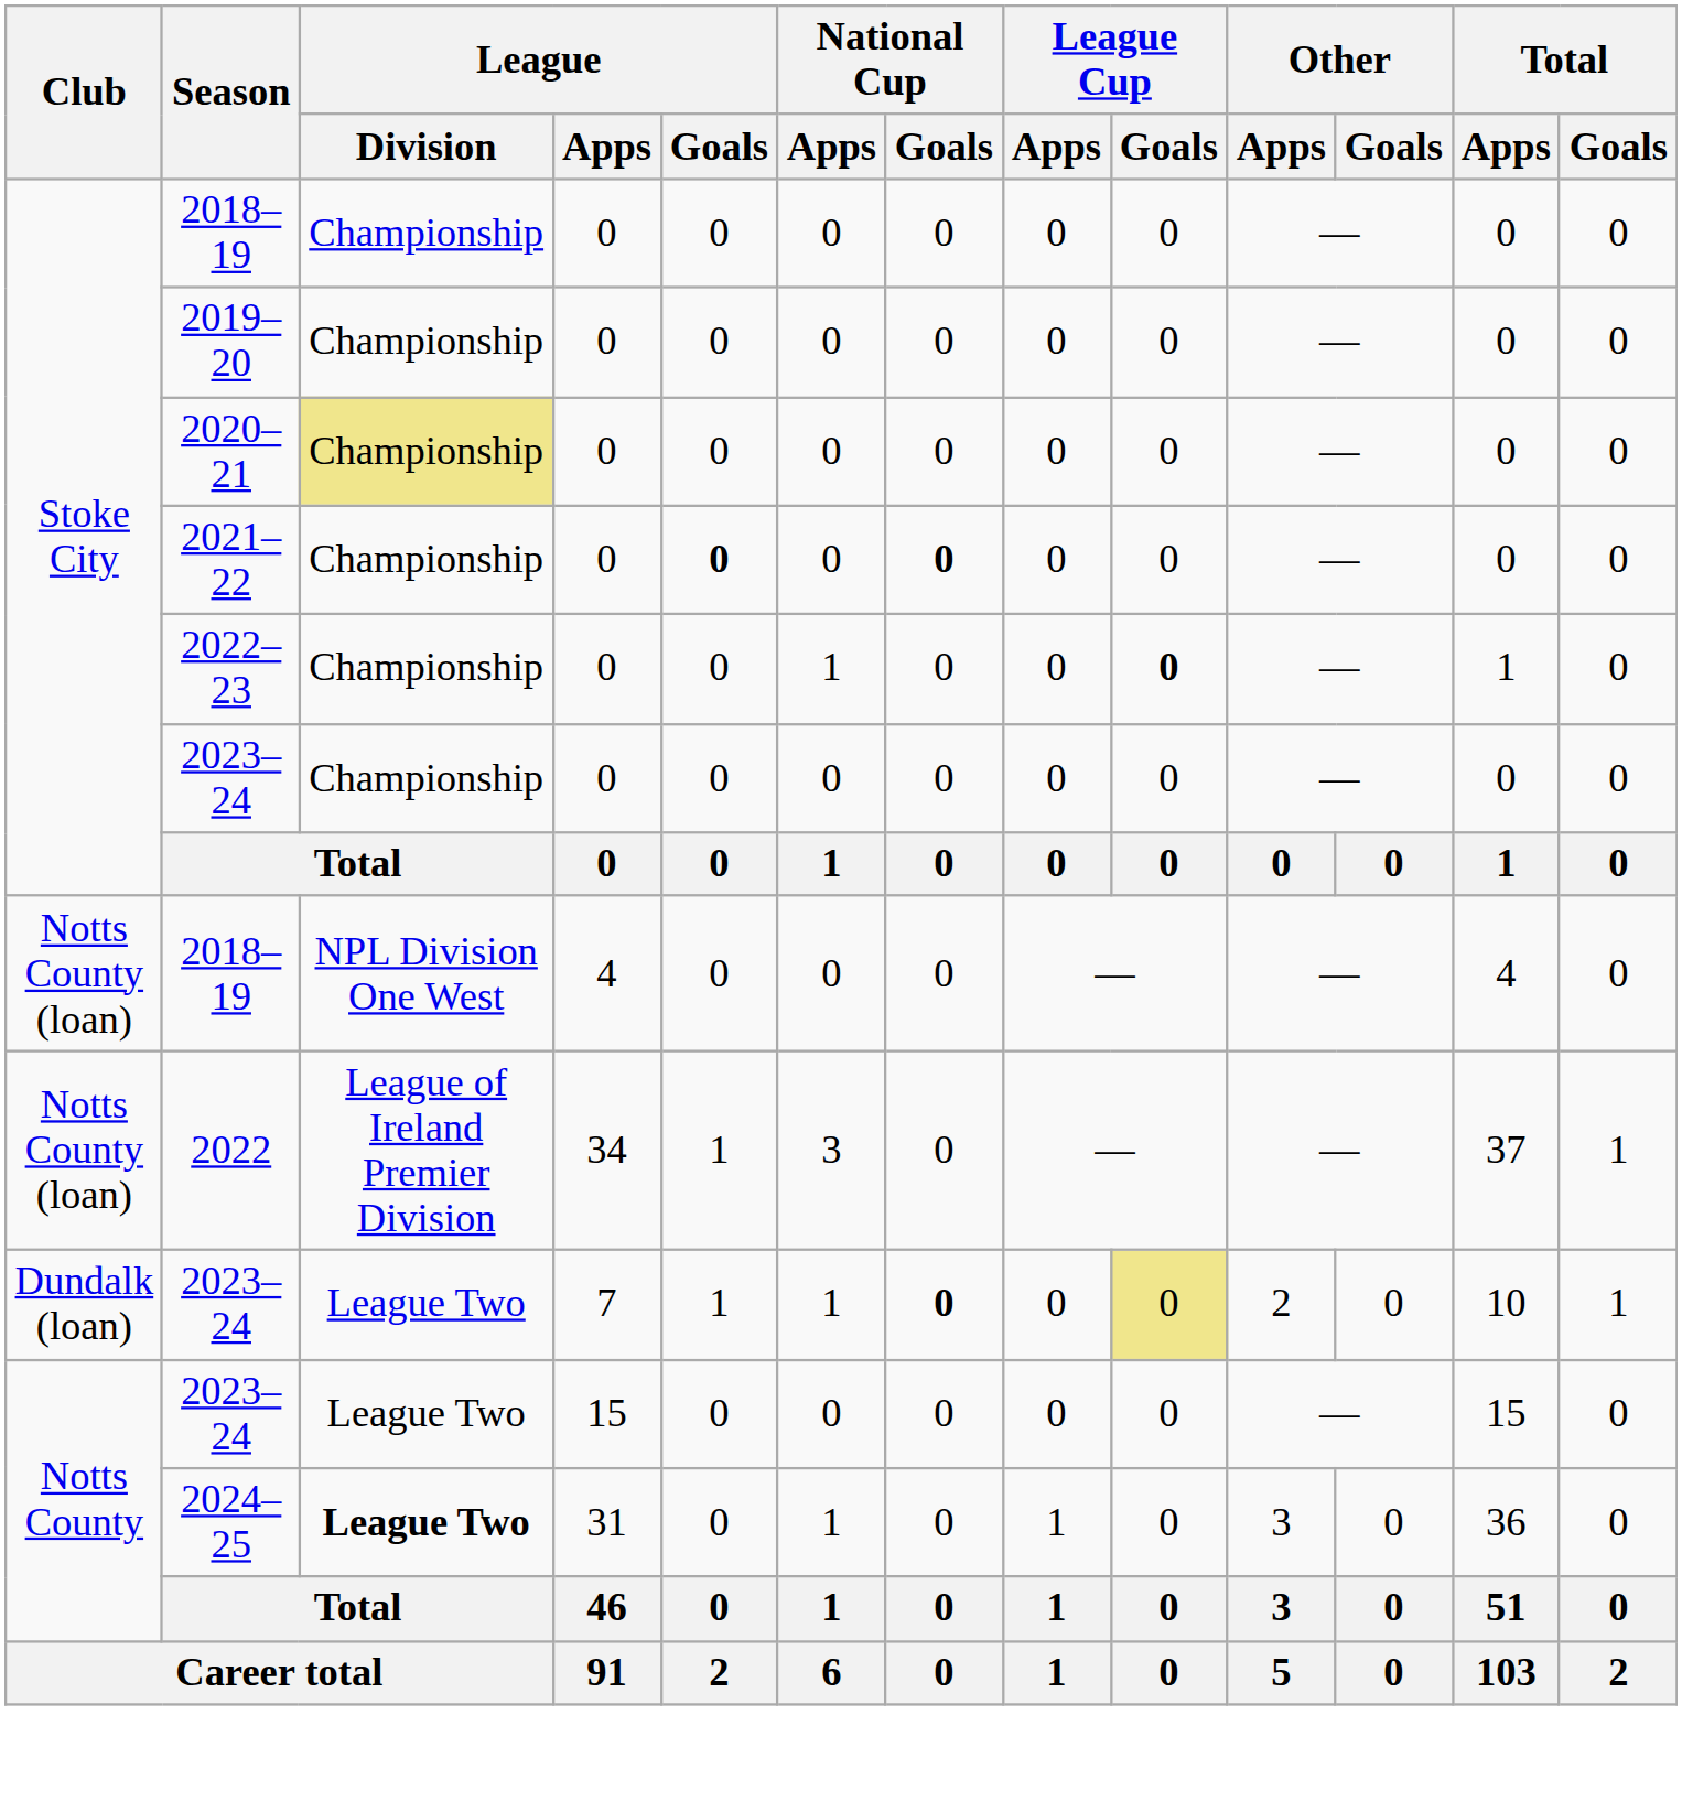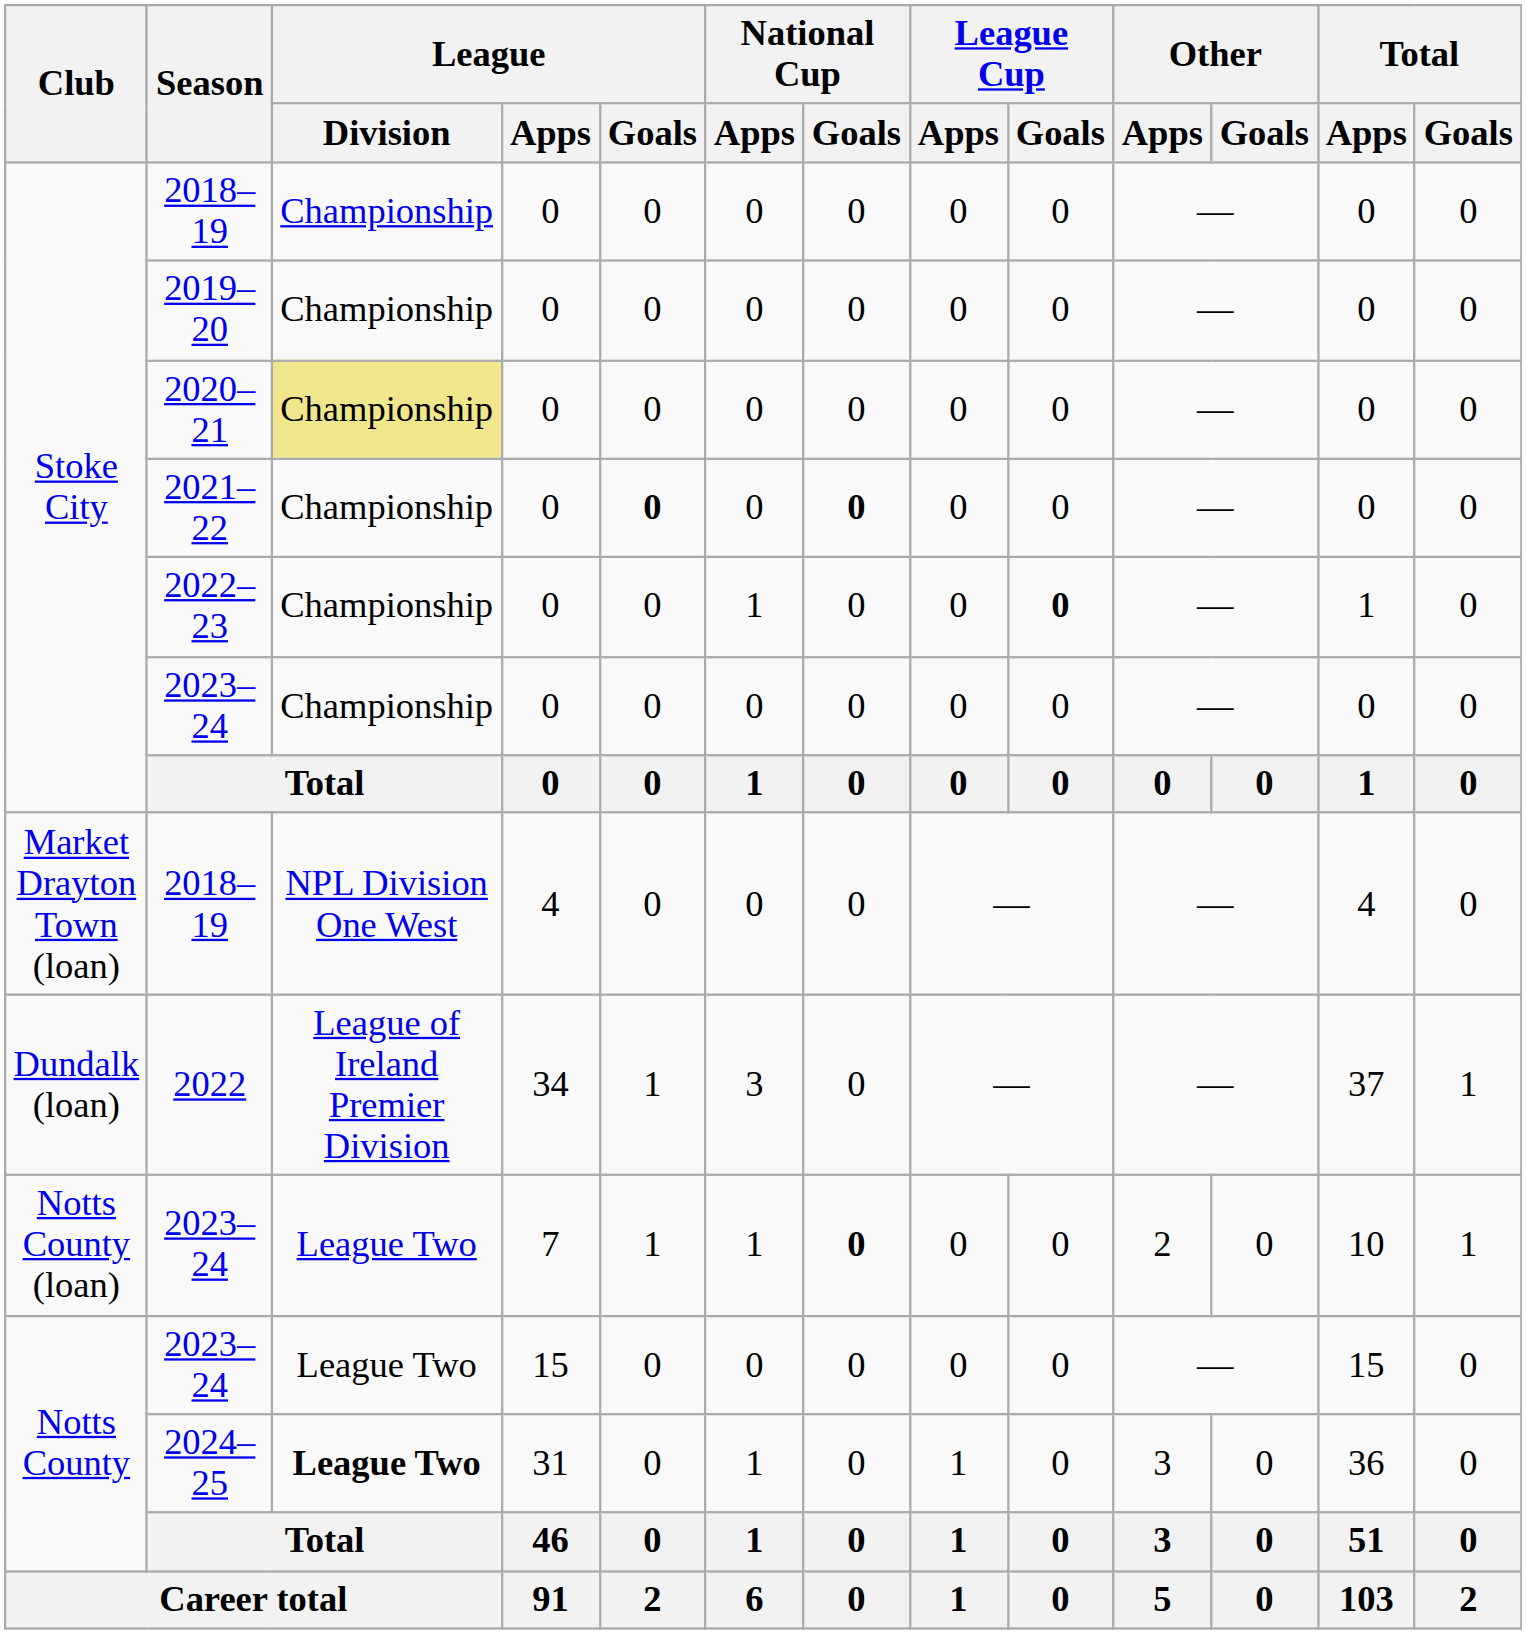 <table class="wikitable" style="text-align: center;">
 <tr>
 <th rowspan="2">Club</th>
 <th rowspan="2">Season</th>
 <th colspan="3">League</th>
 <th colspan="2">National Cup</th>
 <th colspan="2"><a href='#'>League Cup</a></th>
 <th colspan="2">Other</th>
 <th colspan="2">Total</th>
 </tr>
 <tr>
 <th>Division</th>
 <th>Apps</th>
 <th>Goals</th>
 <th>Apps</th>
 <th>Goals</th>
 <th>Apps</th>
 <th>Goals</th>
 <th>Apps</th>
 <th>Goals</th>
 <th>Apps</th>
 <th>Goals</th>
 </tr>
 <tr>
 <td rowspan=7><a href='#'>Stoke City</a></td>
 <td><a href='#'>2018–19</a></td>
 <td><a href='#'>Championship</a></td>
 <td>0</td>
 <td>0</td>
 <td>0</td>
 <td>0</td>
 <td>0</td>
 <td>0</td>
 <td colspan="2">—</td>
 <td>0</td>
 <td>0</td>
 </tr>
 <tr>
 <td><a href='#'>2019–20</a></td>
 <td>Championship</td>
 <td>0</td>
 <td>0</td>
 <td>0</td>
 <td>0</td>
 <td>0</td>
 <td>0</td>
 <td colspan="2">—</td>
 <td>0</td>
 <td>0</td>
 </tr>
 <tr>
 <td><a href='#'>2020–21</a></td>
 <td style="background: khaki;">Championship</td>
 <td>0</td>
 <td>0</td>
 <td>0</td>
 <td>0</td>
 <td>0</td>
 <td>0</td>
 <td colspan="2">—</td>
 <td>0</td>
 <td>0</td>
 </tr>
 <tr>
 <td><a href='#'>2021–22</a></td>
 <td>Championship</td>
 <td>0</td>
 <td><strong>0</strong></td>
 <td>0</td>
 <td><strong>0</strong></td>
 <td>0</td>
 <td>0</td>
 <td colspan="2">—</td>
 <td>0</td>
 <td>0</td>
 </tr>
 <tr>
 <td><a href='#'>2022–23</a></td>
 <td>Championship</td>
 <td>0</td>
 <td>0</td>
 <td>1</td>
 <td>0</td>
 <td>0</td>
 <td><strong>0</strong></td>
 <td colspan="2">—</td>
 <td>1</td>
 <td>0</td>
 </tr>
 <tr>
 <td><a href='#'>2023–24</a></td>
 <td>Championship</td>
 <td>0</td>
 <td>0</td>
 <td>0</td>
 <td>0</td>
 <td>0</td>
 <td>0</td>
 <td colspan="2">—</td>
 <td>0</td>
 <td>0</td>
 </tr>
 <tr>
 <th colspan="2">Total</th>
 <th>0</th>
 <th>0</th>
 <th>1</th>
 <th>0</th>
 <th>0</th>
 <th>0</th>
 <th>0</th>
 <th>0</th>
 <th>1</th>
 <th>0</th>
 </tr>
 <tr>
-<td><a href='#'>Notts County</a> (loan)</td>
+<td><a href='#'>Market Drayton Town</a> (loan)</td>
 <td><a href='#'>2018–19</a></td>
 <td><a href='#'>NPL Division One West</a></td>
 <td>4</td>
 <td>0</td>
 <td>0</td>
 <td>0</td>
 <td colspan="2">—</td>
 <td colspan="2">—</td>
 <td>4</td>
 <td>0</td>
 </tr>
 <tr>
-<td><a href='#'>Notts County</a> (loan)</td>
+<td><a href='#'>Dundalk</a> (loan)</td>
 <td><a href='#'>2022</a></td>
 <td><a href='#'>League of Ireland Premier Division</a></td>
 <td>34</td>
 <td>1</td>
 <td>3</td>
 <td>0</td>
 <td colspan="2">—</td>
 <td colspan="2">—</td>
 <td>37</td>
 <td>1</td>
 </tr>
 <tr>
-<td><a href='#'>Dundalk</a> (loan)</td>
+<td><a href='#'>Notts County</a> (loan)</td>
 <td><a href='#'>2023–24</a></td>
 <td><a href='#'>League Two</a></td>
 <td>7</td>
 <td>1</td>
 <td>1</td>
 <td><strong>0</strong></td>
 <td>0</td>
-<td style="background: khaki;">0</td>
+<td>0</td>
 <td>2</td>
 <td>0</td>
 <td>10</td>
 <td>1</td>
 </tr>
 <tr>
 <td rowspan=3><a href='#'>Notts County</a></td>
 <td><a href='#'>2023–24</a></td>
 <td>League Two</td>
 <td>15</td>
 <td>0</td>
 <td>0</td>
 <td>0</td>
 <td>0</td>
 <td>0</td>
 <td colspan="2">—</td>
 <td>15</td>
 <td>0</td>
 </tr>
 <tr>
 <td><a href='#'>2024–25</a></td>
 <td><strong>League Two</strong></td>
 <td>31</td>
 <td>0</td>
 <td>1</td>
 <td>0</td>
 <td>1</td>
 <td>0</td>
 <td>3</td>
 <td>0</td>
 <td>36</td>
 <td>0</td>
 </tr>
 <tr>
 <th colspan="2">Total</th>
 <th>46</th>
 <th>0</th>
 <th>1</th>
 <th>0</th>
 <th>1</th>
 <th>0</th>
 <th>3</th>
 <th>0</th>
 <th>51</th>
 <th>0</th>
 </tr>
 <tr>
 <th colspan="3">Career total</th>
 <th>91</th>
 <th>2</th>
 <th>6</th>
 <th>0</th>
 <th>1</th>
 <th>0</th>
 <th>5</th>
 <th>0</th>
 <th>103</th>
 <th>2</th>
 </tr>
 </table>
